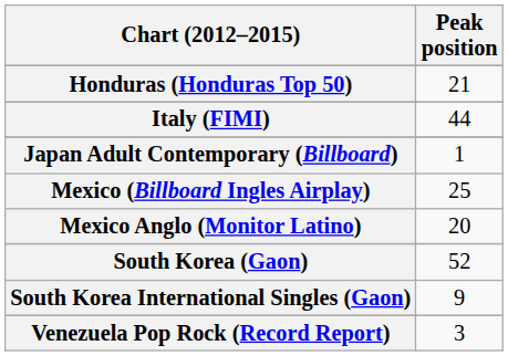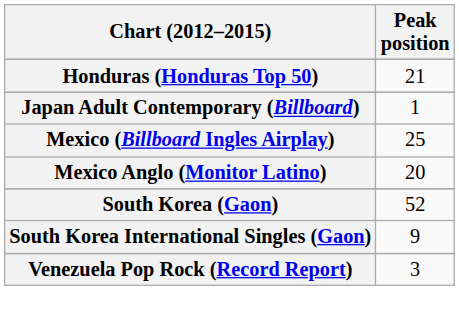 <table class="wikitable sortable plainrowheaders" style="text-align:center;">
 <tr>
 <th scope="col">Chart (2012–2015)</th>
 <th scope="col">Peak<br>position</th>
 </tr>
 <tr>
 </tr>
 <tr>
 </tr>
 <tr>
 </tr>
 <tr>
 </tr>
 <tr>
 </tr>
 <tr>
 </tr>
 <tr>
 </tr>
 <tr>
 </tr>
 <tr>
 </tr>
 <tr>
 </tr>
 <tr>
 </tr>
 <tr>
 </tr>
 <tr>
 </tr>
 <tr>
 </tr>
 <tr>
 </tr>
 <tr>
 </tr>
 <tr>
 <th scope="row">Honduras (<a href='#'>Honduras Top 50</a>)</th>
 <td>21</td>
 </tr>
 <tr>
 </tr>
 <tr>
 </tr>
 <tr>
-</tr>
-<tr>
-<th scope="row">Italy (<a href='#'>FIMI</a>)</th>
-<td>44</td>
 </tr>
 <tr>
 </tr>
 <tr>
 <th scope="row">Japan Adult Contemporary (<em><a href='#'>Billboard</a></em>)</th>
 <td>1</td>
 </tr>
 <tr>
 <th scope="row">Mexico (<a href='#'><em>Billboard</em> Ingles Airplay</a>)</th>
 <td>25</td>
 </tr>
 <tr>
 <th scope="row">Mexico Anglo (<a href='#'>Monitor Latino</a>)</th>
 <td>20</td>
 </tr>
 <tr>
 </tr>
 <tr>
 </tr>
 <tr>
 </tr>
 <tr>
 </tr>
 <tr>
 </tr>
 <tr>
 <th scope="row">South Korea (<a href='#'>Gaon</a>)</th>
 <td>52</td>
 </tr>
 <tr>
 <th scope="row">South Korea International Singles (<a href='#'>Gaon</a>)</th>
 <td>9</td>
 </tr>
 <tr>
 </tr>
 <tr>
 </tr>
 <tr>
 </tr>
 <tr>
 </tr>
 <tr>
 </tr>
 <tr>
 </tr>
 <tr>
 </tr>
 <tr>
 </tr>
 <tr>
 </tr>
 <tr>
 </tr>
 <tr>
 </tr>
 <tr>
 </tr>
 <tr>
 <th scope="row">Venezuela Pop Rock (<a href='#'>Record Report</a>)</th>
 <td>3</td>
 </tr>
 </table>
